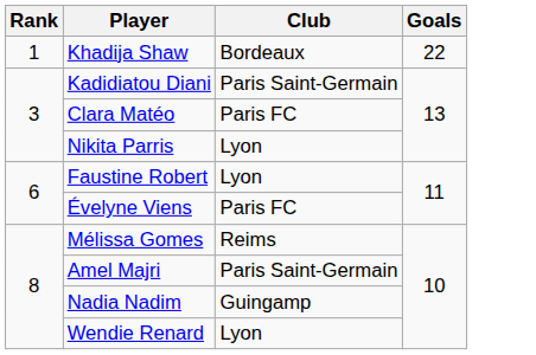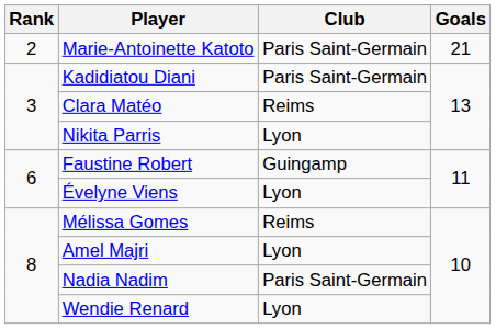 <table class="wikitable" style="text-align:center">
 <tr>
 <th>Rank</th>
 <th>Player</th>
 <th>Club</th>
 <th>Goals</th>
 </tr>
 <tr>
-<td>1</td>
-<td align="left"> <a href='#'>Khadija Shaw</a></td>
-<td align="left">Bordeaux</td>
-<td>22</td>
+<td>2</td>
+<td align="left"> <a href='#'>Marie-Antoinette Katoto</a></td>
+<td align="left">Paris Saint-Germain</td>
+<td>21</td>
 </tr>
 <tr>
 <td rowspan=3>3</td>
 <td align="left"> <a href='#'>Kadidiatou Diani</a></td>
 <td align="left">Paris Saint-Germain</td>
 <td rowspan=3>13</td>
 </tr>
 <tr>
 <td align="left"> <a href='#'>Clara Matéo</a></td>
-<td align="left">Paris FC</td>
+<td align="left">Reims</td>
 </tr>
 <tr>
 <td align="left"> <a href='#'>Nikita Parris</a></td>
 <td align="left">Lyon</td>
 </tr>
 <tr>
 <td rowspan=2>6</td>
 <td align="left"> <a href='#'>Faustine Robert</a></td>
-<td align="left">Lyon</td>
+<td align="left">Guingamp</td>
 <td rowspan=2>11</td>
 </tr>
 <tr>
 <td align="left"> <a href='#'>Évelyne Viens</a></td>
-<td align="left">Paris FC</td>
+<td align="left">Lyon</td>
 </tr>
 <tr>
 <td rowspan=4>8</td>
 <td align="left"> <a href='#'>Mélissa Gomes</a></td>
 <td align="left">Reims</td>
 <td rowspan=4>10</td>
 </tr>
 <tr>
 <td align="left"> <a href='#'>Amel Majri</a></td>
-<td align="left">Paris Saint-Germain</td>
+<td align="left">Lyon</td>
 </tr>
 <tr>
 <td align="left"> <a href='#'>Nadia Nadim</a></td>
-<td align="left">Guingamp</td>
+<td align="left">Paris Saint-Germain</td>
 </tr>
 <tr>
 <td align="left"> <a href='#'>Wendie Renard</a></td>
 <td align="left">Lyon</td>
 </tr>
 </table>
